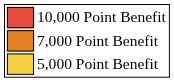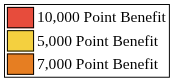 <table class="toccolours" style="F8F00; border:1px solid black;">
 <tr>
 <td style="background:#e74c3c; border:1px solid black;">      </td>
 <td>10,000 Point Benefit</td>
 </tr>
 <tr>
+<td style="background:#f4d03f; border:1px solid black;">      </td>
+<td>5,000 Point Benefit</td>
+</tr>
+<tr>
 <td style="background:#e67e22; border:1px solid black;">      </td>
 <td>7,000 Point Benefit</td>
 </tr>
-<tr>
-<td style="background:#f4d03f; border:1px solid black;">      </td>
-<td>5,000 Point Benefit</td>
-</tr>
 </table>
